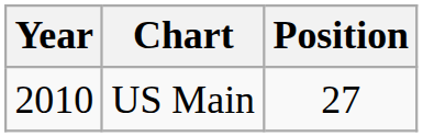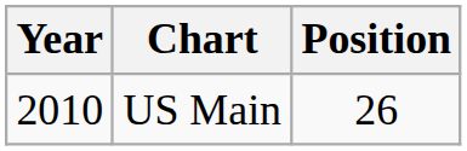 <table class="wikitable">
 <tr>
 <th>Year</th>
 <th>Chart</th>
 <th>Position</th>
 </tr>
 <tr>
 <td>2010</td>
 <td>US Main</td>
-<td align=center>27</td>
+<td align=center>26</td>
 </tr>
 </table>
